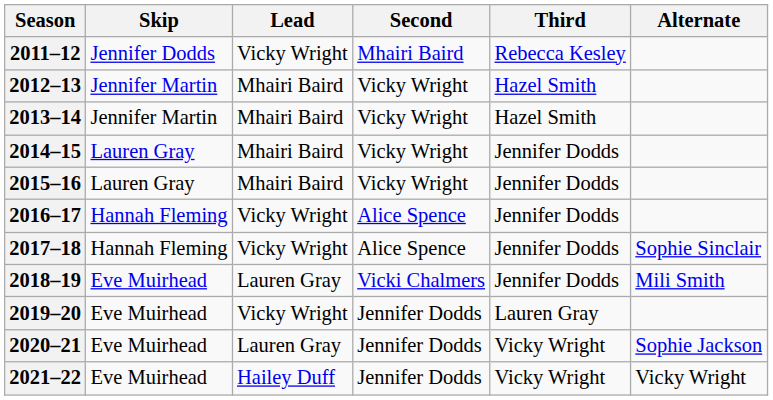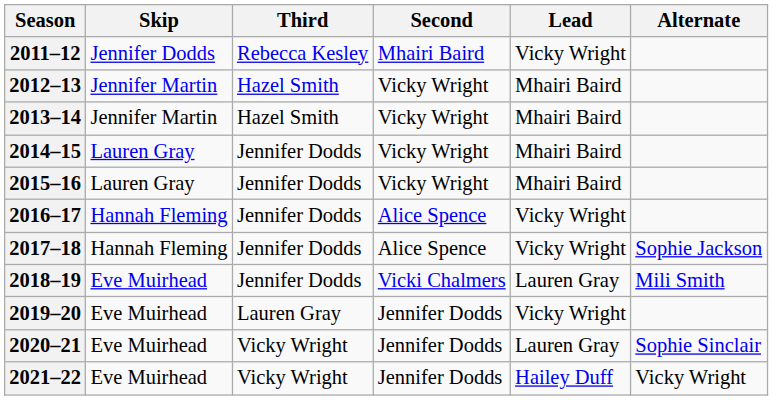 <table class="wikitable">
 <tr>
 <th scope="col">Season</th>
 <th scope="col">Skip</th>
+<th scope="col">Third</th>
+<th scope="col">Second</th>
 <th scope="col">Lead</th>
-<th scope="col">Second</th>
-<th scope="col">Third</th>
 <th scope="col">Alternate</th>
 </tr>
 <tr>
 <th scope="row">2011–12</th>
 <td><a href='#'>Jennifer Dodds</a></td>
+<td><a href='#'>Rebecca Kesley</a></td>
+<td><a href='#'>Mhairi Baird</a></td>
 <td>Vicky Wright</td>
-<td><a href='#'>Mhairi Baird</a></td>
-<td><a href='#'>Rebecca Kesley</a></td>
 <td></td>
 </tr>
 <tr>
 <th scope="row">2012–13</th>
 <td><a href='#'>Jennifer Martin</a></td>
+<td><a href='#'>Hazel Smith</a></td>
+<td>Vicky Wright</td>
 <td>Mhairi Baird</td>
-<td>Vicky Wright</td>
-<td><a href='#'>Hazel Smith</a></td>
 <td></td>
 </tr>
 <tr>
 <th scope="row">2013–14</th>
 <td>Jennifer Martin</td>
+<td>Hazel Smith</td>
+<td>Vicky Wright</td>
 <td>Mhairi Baird</td>
-<td>Vicky Wright</td>
-<td>Hazel Smith</td>
 <td></td>
 </tr>
 <tr>
 <th scope="row">2014–15</th>
 <td><a href='#'>Lauren Gray</a></td>
+<td>Jennifer Dodds</td>
+<td>Vicky Wright</td>
 <td>Mhairi Baird</td>
-<td>Vicky Wright</td>
-<td>Jennifer Dodds</td>
 <td></td>
 </tr>
 <tr>
 <th scope="row">2015–16</th>
 <td>Lauren Gray</td>
+<td>Jennifer Dodds</td>
+<td>Vicky Wright</td>
 <td>Mhairi Baird</td>
-<td>Vicky Wright</td>
-<td>Jennifer Dodds</td>
 <td></td>
 </tr>
 <tr>
 <th scope="row">2016–17</th>
 <td><a href='#'>Hannah Fleming</a></td>
+<td>Jennifer Dodds</td>
+<td><a href='#'>Alice Spence</a></td>
 <td>Vicky Wright</td>
-<td><a href='#'>Alice Spence</a></td>
-<td>Jennifer Dodds</td>
 <td></td>
 </tr>
 <tr>
 <th scope="row">2017–18</th>
 <td>Hannah Fleming</td>
+<td>Jennifer Dodds</td>
+<td>Alice Spence</td>
 <td>Vicky Wright</td>
-<td>Alice Spence</td>
-<td>Jennifer Dodds</td>
-<td><a href='#'>Sophie Sinclair</a></td>
+<td><a href='#'>Sophie Jackson</a></td>
 </tr>
 <tr>
 <th scope="row">2018–19</th>
 <td><a href='#'>Eve Muirhead</a></td>
+<td>Jennifer Dodds</td>
+<td><a href='#'>Vicki Chalmers</a></td>
 <td>Lauren Gray</td>
-<td><a href='#'>Vicki Chalmers</a></td>
-<td>Jennifer Dodds</td>
 <td><a href='#'>Mili Smith</a></td>
 </tr>
 <tr>
 <th scope="row">2019–20</th>
 <td>Eve Muirhead</td>
+<td>Lauren Gray</td>
+<td>Jennifer Dodds</td>
 <td>Vicky Wright</td>
-<td>Jennifer Dodds</td>
-<td>Lauren Gray</td>
 <td></td>
 </tr>
 <tr>
 <th scope="row">2020–21</th>
 <td>Eve Muirhead</td>
+<td>Vicky Wright</td>
+<td>Jennifer Dodds</td>
 <td>Lauren Gray</td>
-<td>Jennifer Dodds</td>
-<td>Vicky Wright</td>
-<td><a href='#'>Sophie Jackson</a></td>
+<td><a href='#'>Sophie Sinclair</a></td>
 </tr>
 <tr>
 <th scope="row">2021–22</th>
 <td>Eve Muirhead</td>
+<td>Vicky Wright</td>
+<td>Jennifer Dodds</td>
 <td><a href='#'>Hailey Duff</a></td>
-<td>Jennifer Dodds</td>
-<td>Vicky Wright</td>
 <td>Vicky Wright</td>
 </tr>
 </table>
